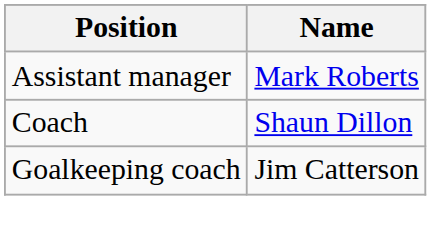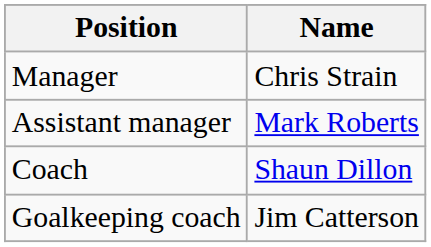 <table class="wikitable">
 <tr>
 <th>Position</th>
 <th>Name</th>
+</tr>
+<tr>
+<td>Manager</td>
+<td>Chris Strain</td>
 </tr>
 <tr>
 <td>Assistant manager</td>
 <td><a href='#'>Mark Roberts</a></td>
 </tr>
 <tr>
 <td>Coach</td>
 <td><a href='#'>Shaun Dillon</a></td>
 </tr>
 <tr>
 <td>Goalkeeping coach</td>
 <td>Jim Catterson</td>
 </tr>
 </table>
